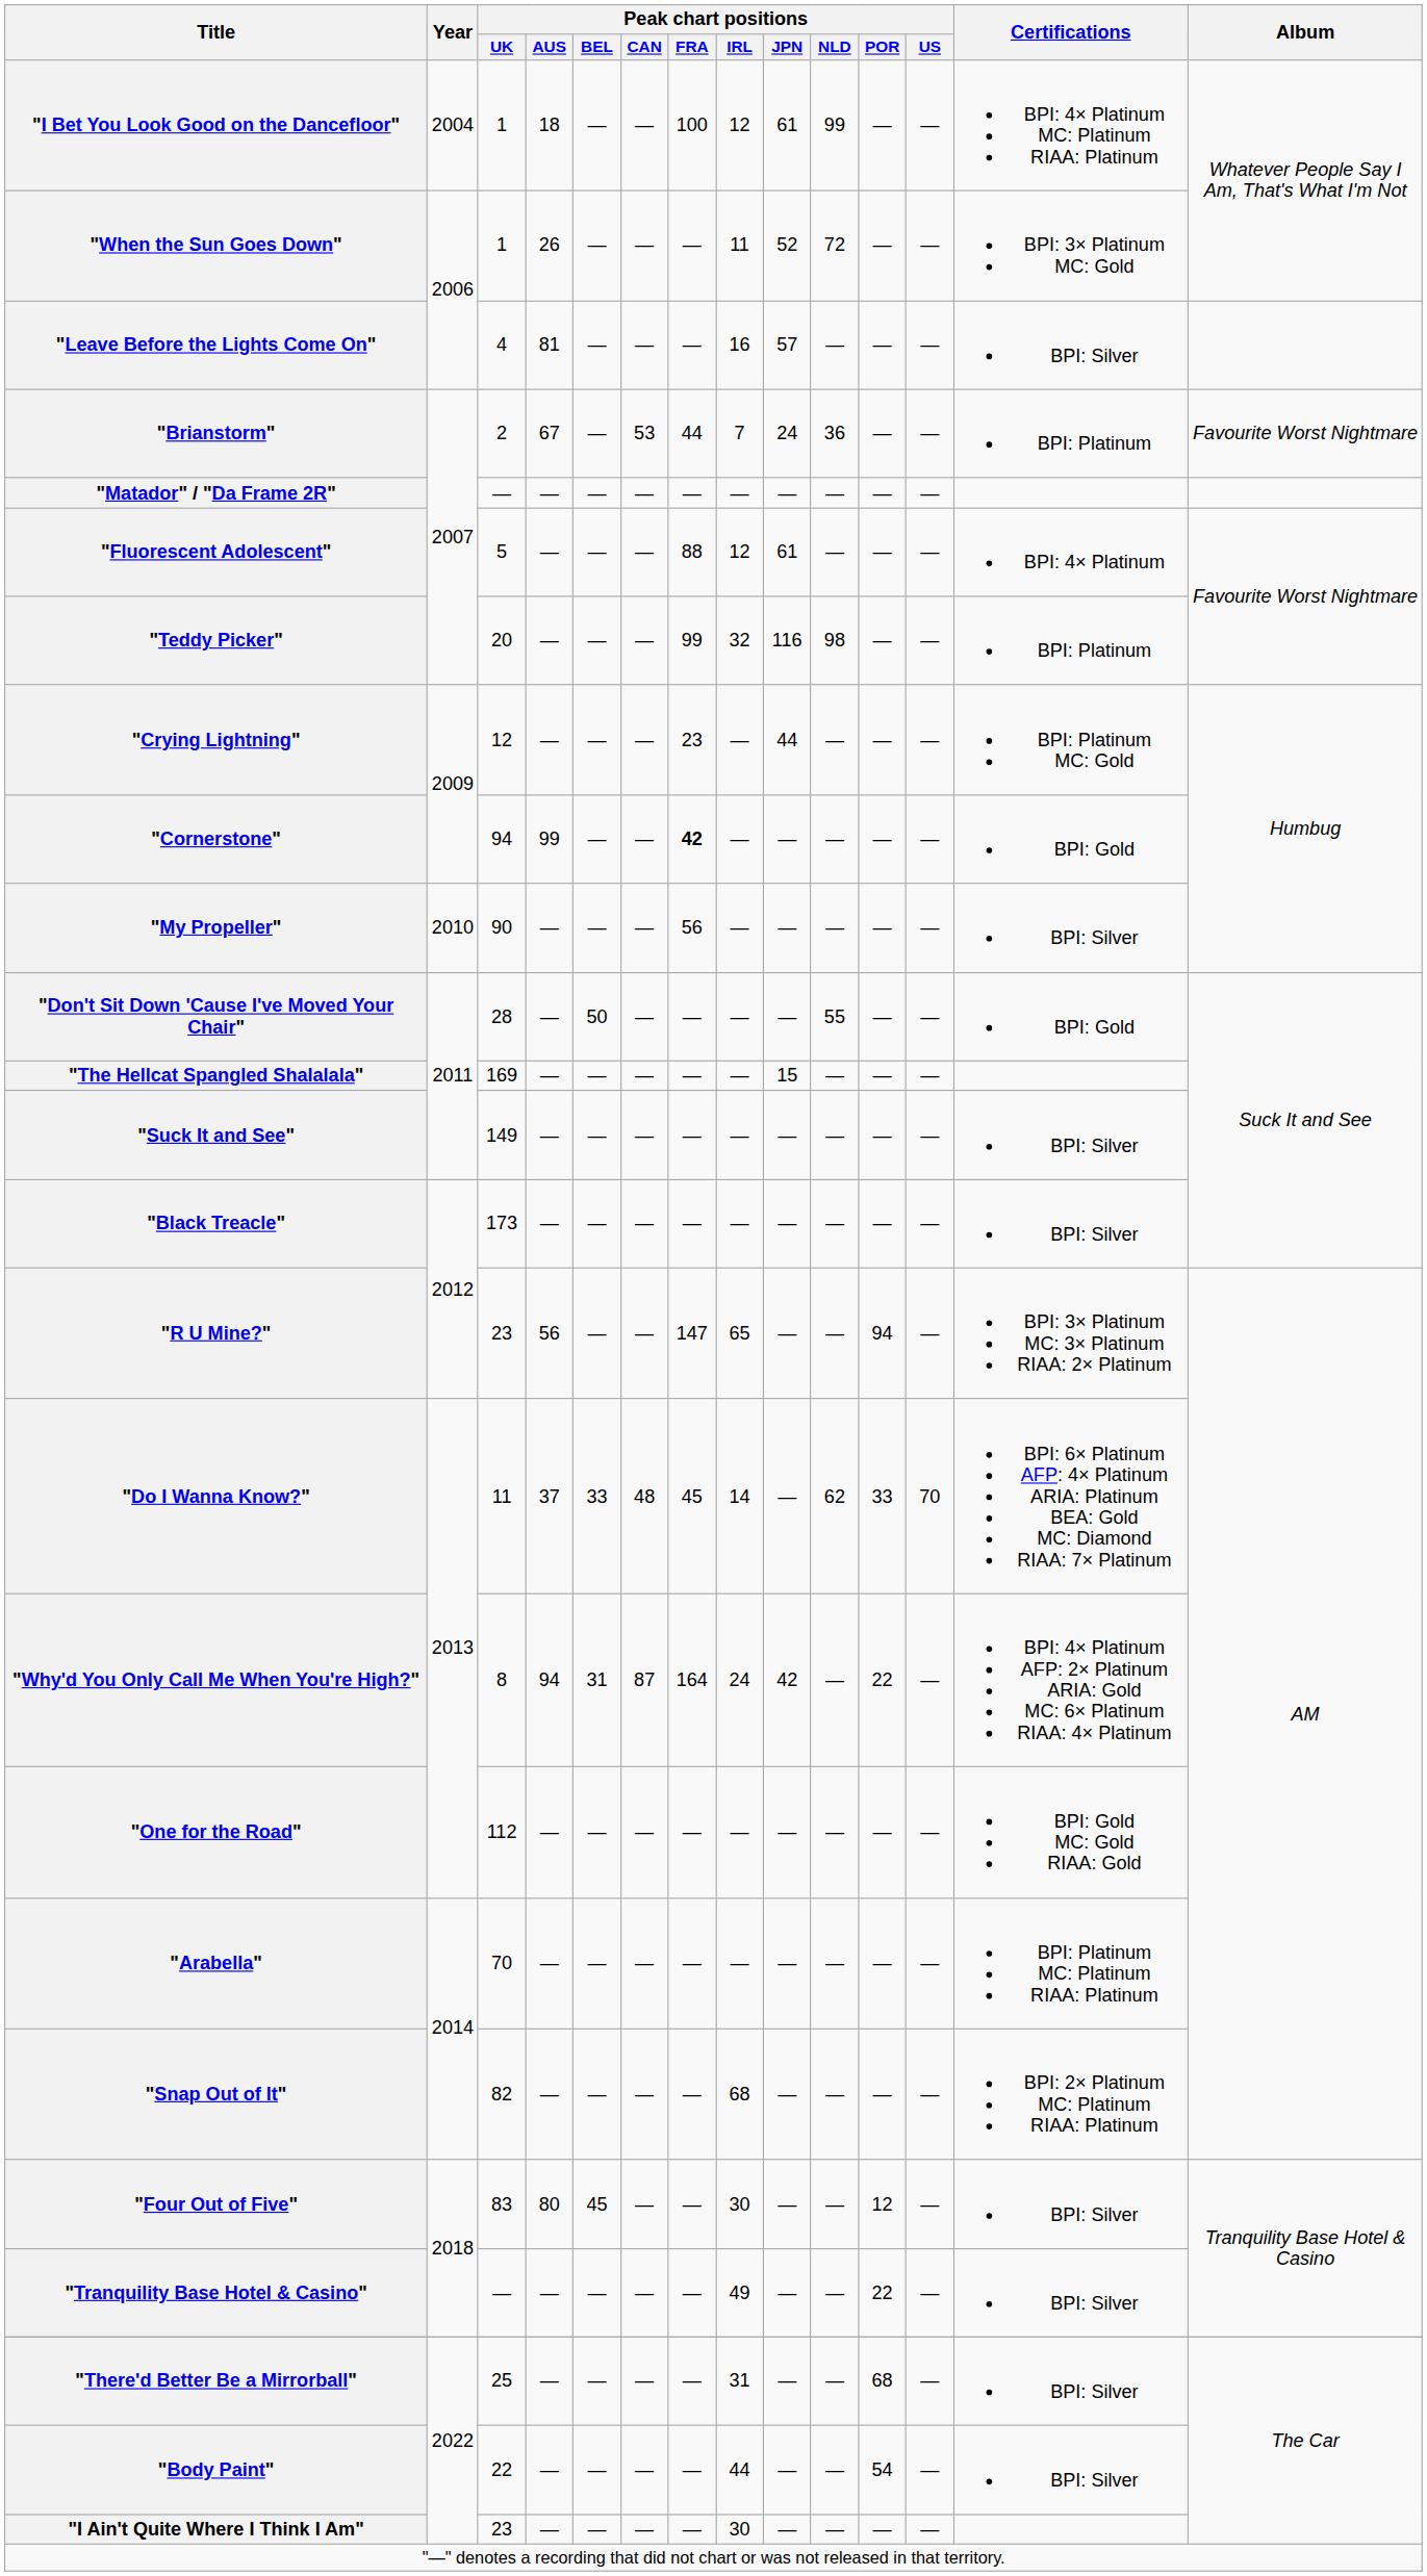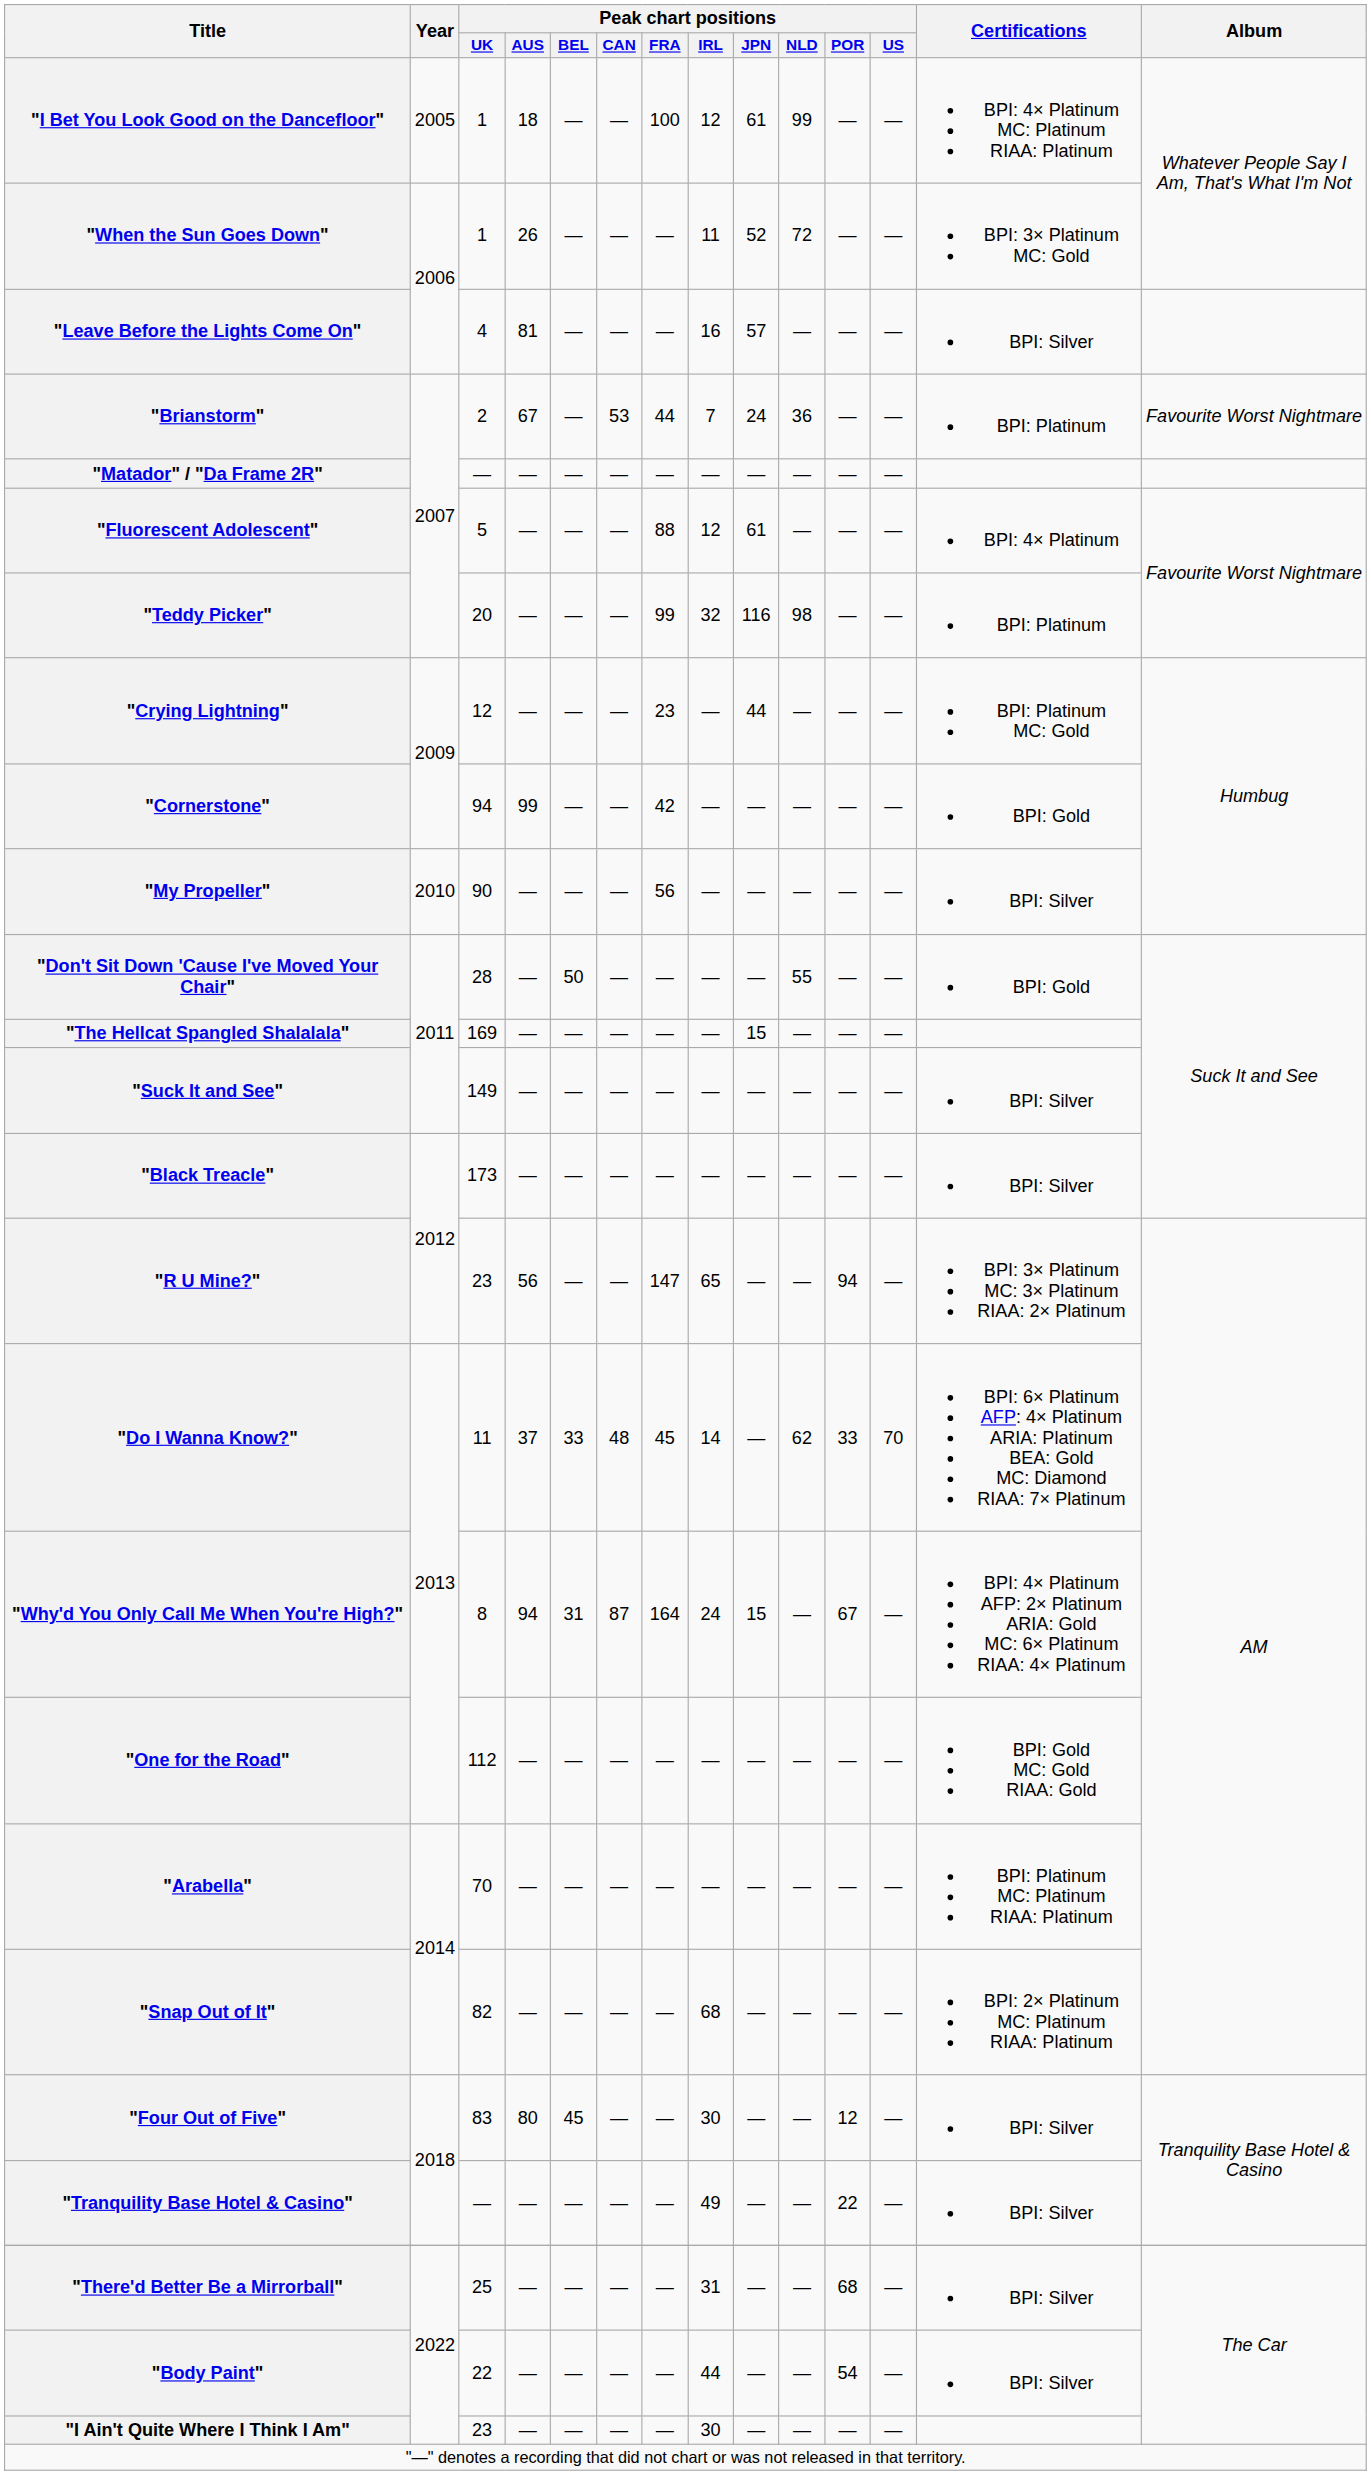 <table class="wikitable plainrowheaders" style="text-align:center;">
 <tr>
 <th scope="col" rowspan="2" style="width:22em;">Title</th>
 <th scope="col" rowspan="2" style="width:2em;">Year</th>
 <th scope="col" colspan="10">Peak chart positions</th>
 <th scope="col" rowspan="2" style="width:12em;"><a href='#'>Certifications</a></th>
 <th scope="col" rowspan="2" style="width:12em;">Album</th>
 </tr>
 <tr>
 <th scope="col" style="width:2.5em; font-size:85%;"><a href='#'>UK</a><br></th>
 <th scope="col" style="width:2.5em; font-size:85%;"><a href='#'>AUS</a><br></th>
 <th scope="col" style="width:2.5em; font-size:85%;"><a href='#'>BEL</a><br></th>
 <th scope="col" style="width:2.5em; font-size:85%;"><a href='#'>CAN</a><br></th>
 <th scope="col" style="width:2.5em; font-size:85%;"><a href='#'>FRA</a><br></th>
 <th scope="col" style="width:2.5em; font-size:85%;"><a href='#'>IRL</a><br></th>
 <th scope="col" style="width:2.5em; font-size:85%;"><a href='#'>JPN</a><br></th>
 <th scope="col" style="width:2.5em; font-size:85%;"><a href='#'>NLD</a><br></th>
 <th scope="col" style="width:2.5em; font-size:85%;"><a href='#'>POR</a><br></th>
 <th scope="col" style="width:2.5em; font-size:85%;"><a href='#'>US</a><br></th>
 </tr>
 <tr>
 <th scope="row">"<a href='#'>I Bet You Look Good on the Dancefloor</a>"</th>
-<td>2004</td>
+<td>2005</td>
 <td>1</td>
 <td>18</td>
 <td>—</td>
 <td>—</td>
 <td>100</td>
 <td>12</td>
 <td>61</td>
 <td>99</td>
 <td>—</td>
 <td>—</td>
 <td><br><ul><li>BPI: 4× Platinum</li><li>MC: Platinum</li><li>RIAA: Platinum</li></ul></td>
 <td rowspan="2"><em>Whatever People Say I Am, That's What I'm Not</em></td>
 </tr>
 <tr>
 <th scope="row">"<a href='#'>When the Sun Goes Down</a>"</th>
 <td rowspan="2">2006</td>
 <td>1</td>
 <td>26</td>
 <td>—</td>
 <td>—</td>
 <td>—</td>
 <td>11</td>
 <td>52</td>
 <td>72</td>
 <td>—</td>
 <td>—</td>
 <td><br><ul><li>BPI: 3× Platinum</li><li>MC: Gold</li></ul></td>
 </tr>
 <tr>
 <th scope="row">"<a href='#'>Leave Before the Lights Come On</a>"</th>
 <td>4</td>
 <td>81</td>
 <td>—</td>
 <td>—</td>
 <td>—</td>
 <td>16</td>
 <td>57</td>
 <td>—</td>
 <td>—</td>
 <td>—</td>
 <td><br><ul><li>BPI: Silver</li></ul></td>
 <td></td>
 </tr>
 <tr>
 <th scope="row">"<a href='#'>Brianstorm</a>"</th>
 <td rowspan="4">2007</td>
 <td>2</td>
 <td>67</td>
 <td>—</td>
 <td>53</td>
 <td>44</td>
 <td>7</td>
 <td>24</td>
 <td>36</td>
 <td>—</td>
 <td>—</td>
 <td><br><ul><li>BPI: Platinum</li></ul></td>
 <td><em>Favourite Worst Nightmare</em></td>
 </tr>
 <tr>
 <th scope="row">"<a href='#'>Matador</a>" / "<a href='#'>Da Frame 2R</a>"</th>
 <td>—</td>
 <td>—</td>
 <td>—</td>
 <td>—</td>
 <td>—</td>
 <td>—</td>
 <td>—</td>
 <td>—</td>
 <td>—</td>
 <td>—</td>
 <td></td>
 <td></td>
 </tr>
 <tr>
 <th scope="row">"<a href='#'>Fluorescent Adolescent</a>"</th>
 <td>5</td>
 <td>—</td>
 <td>—</td>
 <td>—</td>
 <td>88</td>
 <td>12</td>
 <td>61</td>
 <td>—</td>
 <td>—</td>
 <td>—</td>
 <td><br><ul><li>BPI: 4× Platinum</li></ul></td>
 <td rowspan="2"><em>Favourite Worst Nightmare</em></td>
 </tr>
 <tr>
 <th scope="row">"<a href='#'>Teddy Picker</a>"</th>
 <td>20</td>
 <td>—</td>
 <td>—</td>
 <td>—</td>
 <td>99</td>
 <td>32</td>
 <td>116</td>
 <td>98</td>
 <td>—</td>
 <td>—</td>
 <td><br><ul><li>BPI: Platinum</li></ul></td>
 </tr>
 <tr>
 <th scope="row">"<a href='#'>Crying Lightning</a>"</th>
 <td rowspan="2">2009</td>
 <td>12</td>
 <td>—</td>
 <td>—</td>
 <td>—</td>
 <td>23</td>
 <td>—</td>
 <td>44</td>
 <td>—</td>
 <td>—</td>
 <td>—</td>
 <td><br><ul><li>BPI: Platinum</li><li>MC: Gold</li></ul></td>
 <td rowspan="3"><em>Humbug</em></td>
 </tr>
 <tr>
 <th scope="row">"<a href='#'>Cornerstone</a>"</th>
 <td>94</td>
 <td>99</td>
 <td>—</td>
 <td>—</td>
-<td><strong>42</strong></td>
+<td>42</td>
 <td>—</td>
 <td>—</td>
 <td>—</td>
 <td>—</td>
 <td>—</td>
 <td><br><ul><li>BPI: Gold</li></ul></td>
 </tr>
 <tr>
 <th scope="row">"<a href='#'>My Propeller</a>"</th>
 <td>2010</td>
 <td>90</td>
 <td>—</td>
 <td>—</td>
 <td>—</td>
 <td>56</td>
 <td>—</td>
 <td>—</td>
 <td>—</td>
 <td>—</td>
 <td>—</td>
 <td><br><ul><li>BPI: Silver</li></ul></td>
 </tr>
 <tr>
 <th scope="row">"<a href='#'>Don't Sit Down 'Cause I've Moved Your Chair</a>"</th>
 <td rowspan="3">2011</td>
 <td>28</td>
 <td>—</td>
 <td>50</td>
 <td>—</td>
 <td>—</td>
 <td>—</td>
 <td>—</td>
 <td>55</td>
 <td>—</td>
 <td>—</td>
 <td><br><ul><li>BPI: Gold</li></ul></td>
 <td rowspan="4"><em>Suck It and See</em></td>
 </tr>
 <tr>
 <th scope="row">"<a href='#'>The Hellcat Spangled Shalalala</a>"</th>
 <td>169</td>
 <td>—</td>
 <td>—</td>
 <td>—</td>
 <td>—</td>
 <td>—</td>
 <td>15</td>
 <td>—</td>
 <td>—</td>
 <td>—</td>
 <td></td>
 </tr>
 <tr>
 <th scope="row">"<a href='#'>Suck It and See</a>"</th>
 <td>149</td>
 <td>—</td>
 <td>—</td>
 <td>—</td>
 <td>—</td>
 <td>—</td>
 <td>—</td>
 <td>—</td>
 <td>—</td>
 <td>—</td>
 <td><br><ul><li>BPI: Silver</li></ul></td>
 </tr>
 <tr>
 <th scope="row">"<a href='#'>Black Treacle</a>"</th>
 <td rowspan="2">2012</td>
 <td>173</td>
 <td>—</td>
 <td>—</td>
 <td>—</td>
 <td>—</td>
 <td>—</td>
 <td>—</td>
 <td>—</td>
 <td>—</td>
 <td>—</td>
 <td><br><ul><li>BPI: Silver</li></ul></td>
 </tr>
 <tr>
 <th scope="row">"<a href='#'>R U Mine?</a>"</th>
 <td>23</td>
 <td>56</td>
 <td>—</td>
 <td>—</td>
 <td>147</td>
 <td>65</td>
 <td>—</td>
 <td>—</td>
 <td>94</td>
 <td>—</td>
 <td><br><ul><li>BPI: 3× Platinum</li><li>MC: 3× Platinum</li><li>RIAA: 2× Platinum</li></ul></td>
 <td rowspan="6"><em>AM</em></td>
 </tr>
 <tr>
 <th scope="row">"<a href='#'>Do I Wanna Know?</a>"</th>
 <td rowspan="3">2013</td>
 <td>11</td>
 <td>37</td>
 <td>33</td>
 <td>48</td>
 <td>45</td>
 <td>14</td>
 <td>—</td>
 <td>62</td>
 <td>33</td>
 <td>70</td>
 <td><br><ul><li>BPI: 6× Platinum</li><li><a href='#'>AFP</a>: 4× Platinum</li><li>ARIA: Platinum</li><li>BEA: Gold</li><li>MC: Diamond</li><li>RIAA: 7× Platinum</li></ul></td>
 </tr>
 <tr>
 <th scope="row">"<a href='#'>Why'd You Only Call Me When You're High?</a>"</th>
 <td>8</td>
 <td>94</td>
 <td>31</td>
 <td>87</td>
 <td>164</td>
 <td>24</td>
-<td>42</td>
+<td>15</td>
 <td>—</td>
-<td>22</td>
+<td>67</td>
 <td>—</td>
 <td><br><ul><li>BPI: 4× Platinum</li><li>AFP: 2× Platinum</li><li>ARIA: Gold</li><li>MC: 6× Platinum</li><li>RIAA: 4× Platinum</li></ul></td>
 </tr>
 <tr>
 <th scope="row">"<a href='#'>One for the Road</a>"</th>
 <td>112</td>
 <td>—</td>
 <td>—</td>
 <td>—</td>
 <td>—</td>
 <td>—</td>
 <td>—</td>
 <td>—</td>
 <td>—</td>
 <td>—</td>
 <td><br><ul><li>BPI: Gold</li><li>MC: Gold</li><li>RIAA: Gold</li></ul></td>
 </tr>
 <tr>
 <th scope="row">"<a href='#'>Arabella</a>"</th>
 <td rowspan="2">2014</td>
 <td>70</td>
 <td>—</td>
 <td>—</td>
 <td>—</td>
 <td>—</td>
 <td>—</td>
 <td>—</td>
 <td>—</td>
 <td>—</td>
 <td>—</td>
 <td><br><ul><li>BPI: Platinum</li><li>MC: Platinum</li><li>RIAA: Platinum</li></ul></td>
 </tr>
 <tr>
 <th scope="row">"<a href='#'>Snap Out of It</a>"</th>
 <td>82</td>
 <td>—</td>
 <td>—</td>
 <td>—</td>
 <td>—</td>
 <td>68</td>
 <td>—</td>
 <td>—</td>
 <td>—</td>
 <td>—</td>
 <td><br><ul><li>BPI: 2× Platinum</li><li>MC: Platinum</li><li>RIAA: Platinum</li></ul></td>
 </tr>
 <tr>
 <th scope="row">"<a href='#'>Four Out of Five</a>"</th>
 <td rowspan="2">2018</td>
 <td>83</td>
 <td>80</td>
 <td>45</td>
 <td>—</td>
 <td>—</td>
 <td>30</td>
 <td>—</td>
 <td>—</td>
 <td>12</td>
 <td>—</td>
 <td><br><ul><li>BPI: Silver</li></ul></td>
 <td rowspan="2"><em>Tranquility Base Hotel & Casino</em></td>
 </tr>
 <tr>
 <th scope="row">"<a href='#'>Tranquility Base Hotel & Casino</a>"</th>
 <td>—</td>
 <td>—</td>
 <td>—</td>
 <td>—</td>
 <td>—</td>
 <td>49</td>
 <td>—</td>
 <td>—</td>
 <td>22</td>
 <td>—</td>
 <td><br><ul><li>BPI: Silver</li></ul></td>
 </tr>
 <tr>
 </tr>
 <tr>
 <th scope="row">"<a href='#'>There'd Better Be a Mirrorball</a>"</th>
 <td rowspan="3">2022</td>
 <td>25</td>
 <td>—</td>
 <td>—</td>
 <td>—</td>
 <td>—</td>
 <td>31</td>
 <td>—</td>
 <td>—</td>
 <td>68</td>
 <td>—</td>
 <td><br><ul><li>BPI: Silver</li></ul></td>
 <td rowspan="3"><em>The Car</em></td>
 </tr>
 <tr>
 <th scope="row">"<a href='#'>Body Paint</a>"</th>
 <td>22</td>
 <td>—</td>
 <td>—</td>
 <td>—</td>
 <td>—</td>
 <td>44</td>
 <td>—</td>
 <td>—</td>
 <td>54</td>
 <td>—</td>
 <td><br><ul><li>BPI: Silver</li></ul></td>
 </tr>
 <tr>
 <th scope="row">"I Ain't Quite Where I Think I Am"</th>
 <td>23</td>
 <td>—</td>
 <td>—</td>
 <td>—</td>
 <td>—</td>
 <td>30</td>
 <td>—</td>
 <td>—</td>
 <td>—</td>
 <td>—</td>
 <td></td>
 </tr>
 <tr>
 <td colspan="17" style="font-size:90%">"—" denotes a recording that did not chart or was not released in that territory.</td>
 </tr>
 </table>
